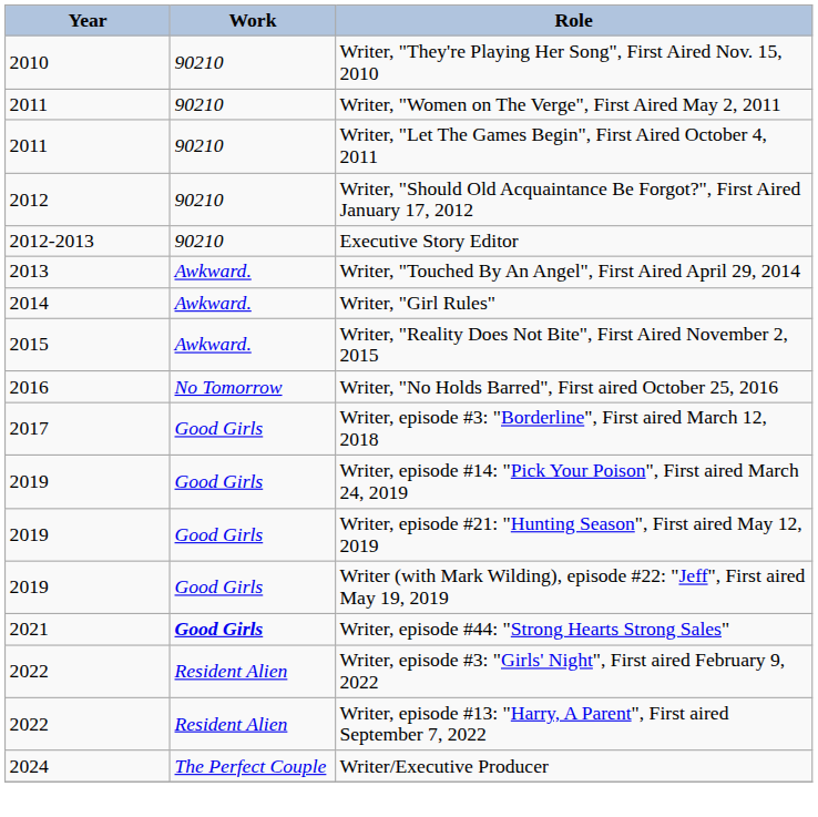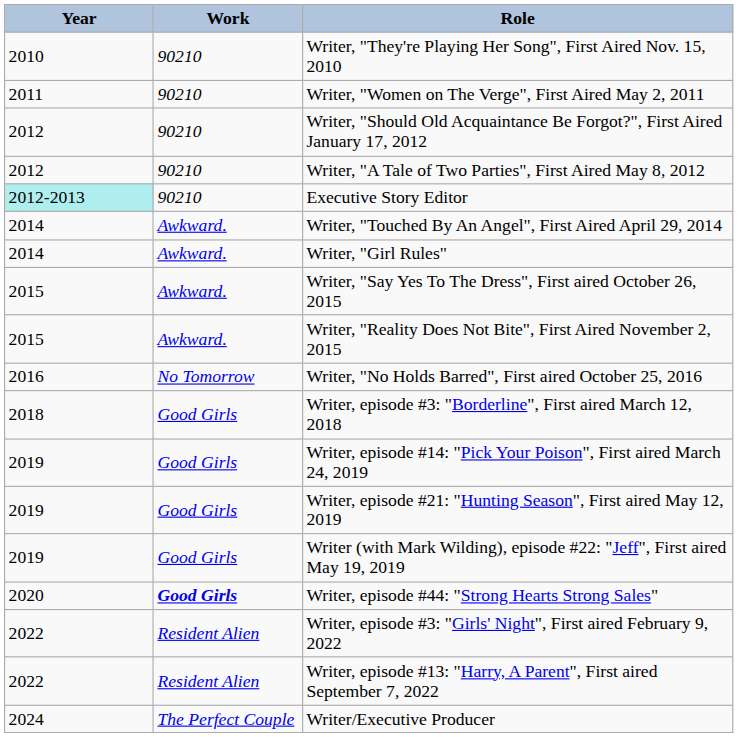 <table class="wikitable">
 <tr style="text-align:center;">
 <th scope="col" style="width: 8em; background:#B0C4DE;">Year</th>
 <th scope="col" style="width: 8em; background:#B0C4DE">Work</th>
 <th scope="col" style="width: 24em; background:#B0C4DE;">Role</th>
 </tr>
 <tr>
 <td>2010</td>
 <td><em>90210</em></td>
 <td>Writer, "They're Playing Her Song", First Aired Nov. 15, 2010</td>
 </tr>
 <tr>
 <td>2011</td>
 <td><em>90210</em></td>
 <td>Writer, "Women on The Verge", First Aired May 2, 2011</td>
 </tr>
 <tr>
-<td>2011</td>
-<td><em>90210</em></td>
-<td>Writer, "Let The Games Begin", First Aired October 4, 2011</td>
-</tr>
-<tr>
 <td>2012</td>
 <td><em>90210</em></td>
 <td>Writer, "Should Old Acquaintance Be Forgot?", First Aired January 17, 2012</td>
 </tr>
 <tr>
-<td>2012-2013</td>
+<td>2012</td>
+<td><em>90210</em></td>
+<td>Writer, "A Tale of Two Parties", First Aired May 8, 2012</td>
+</tr>
+<tr>
+<td style="background: paleturquoise;">2012-2013</td>
 <td><em>90210</em></td>
 <td>Executive Story Editor</td>
 </tr>
 <tr>
-<td>2013</td>
+<td>2014</td>
 <td><em><a href='#'>Awkward.</a></em></td>
 <td>Writer, "Touched By An Angel", First Aired April 29, 2014</td>
 </tr>
 <tr>
 <td>2014</td>
 <td><em><a href='#'>Awkward.</a></em></td>
 <td>Writer, "Girl Rules"</td>
+</tr>
+<tr>
+<td>2015</td>
+<td><em><a href='#'>Awkward.</a></em></td>
+<td>Writer, "Say Yes To The Dress", First aired October 26, 2015</td>
 </tr>
 <tr>
 <td>2015</td>
 <td><em><a href='#'>Awkward.</a></em></td>
 <td>Writer, "Reality Does Not Bite", First Aired November 2, 2015</td>
 </tr>
 <tr>
 <td>2016</td>
 <td><em><a href='#'>No Tomorrow</a></em></td>
 <td>Writer, "No Holds Barred", First aired October 25, 2016</td>
 </tr>
 <tr>
-<td>2017</td>
+<td>2018</td>
 <td><em><a href='#'>Good Girls</a></em></td>
 <td>Writer, episode #3: "<a href='#'>Borderline</a>", First aired March 12, 2018</td>
 </tr>
 <tr>
 <td>2019</td>
 <td><em><a href='#'>Good Girls</a></em></td>
 <td>Writer, episode #14: "<a href='#'>Pick Your Poison</a>", First aired March 24, 2019</td>
 </tr>
 <tr>
 <td>2019</td>
 <td><em><a href='#'>Good Girls</a></em></td>
 <td>Writer, episode #21: "<a href='#'>Hunting Season</a>", First aired May 12, 2019</td>
 </tr>
 <tr>
 <td>2019</td>
 <td><em><a href='#'>Good Girls</a></em></td>
 <td>Writer (with Mark Wilding), episode #22: "<a href='#'>Jeff</a>", First aired May 19, 2019</td>
 </tr>
 <tr>
-<td>2021</td>
+<td>2020</td>
 <td><strong><em><a href='#'>Good Girls</a></em></strong></td>
 <td>Writer, episode #44: "<a href='#'>Strong Hearts Strong Sales</a>"</td>
 </tr>
 <tr>
 <td>2022</td>
 <td><em><a href='#'>Resident Alien</a></em></td>
 <td>Writer, episode #3: "<a href='#'>Girls' Night</a>", First aired February 9, 2022</td>
 </tr>
 <tr>
 <td>2022</td>
 <td><em><a href='#'>Resident Alien</a></em></td>
 <td>Writer, episode #13: "<a href='#'>Harry, A Parent</a>", First aired September 7, 2022</td>
 </tr>
 <tr>
 <td>2024</td>
 <td><em><a href='#'>The Perfect Couple</a></em></td>
 <td>Writer/Executive Producer</td>
 </tr>
 <tr>
 </tr>
 </table>
